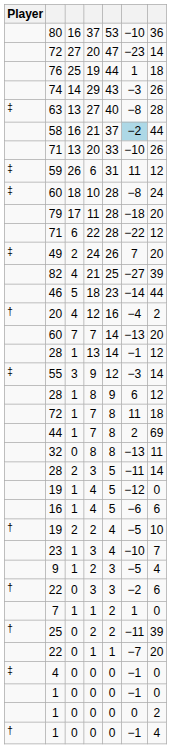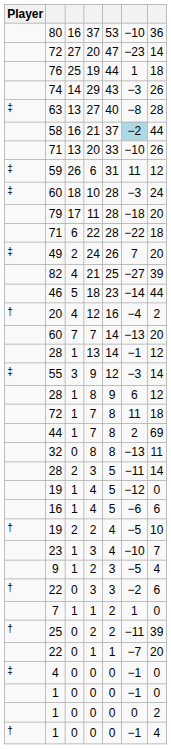 <table class="wikitable sortable" style="text-align:center;">
 <tr>
 <th>Player</th>
 <th></th>
 <th></th>
 <th></th>
 <th></th>
 <th data-sort-type="number"></th>
 <th></th>
 </tr>
 <tr>
 <td style="text-align:left;"></td>
 <td>80</td>
 <td>16</td>
 <td>37</td>
 <td>53</td>
 <td>−10</td>
 <td>36</td>
 </tr>
 <tr>
 <td style="text-align:left;"></td>
 <td>72</td>
 <td>27</td>
 <td>20</td>
 <td>47</td>
 <td>−23</td>
 <td>14</td>
 </tr>
 <tr>
 <td style="text-align:left;"></td>
 <td>76</td>
 <td>25</td>
 <td>19</td>
 <td>44</td>
 <td>1</td>
 <td>18</td>
 </tr>
 <tr>
 <td style="text-align:left;"></td>
 <td>74</td>
 <td>14</td>
 <td>29</td>
 <td>43</td>
 <td>−3</td>
 <td>26</td>
 </tr>
 <tr>
 <td style="text-align:left;"><sup>‡</sup></td>
 <td>63</td>
 <td>13</td>
 <td>27</td>
 <td>40</td>
 <td>−8</td>
 <td>28</td>
 </tr>
 <tr>
 <td style="text-align:left;"></td>
 <td>58</td>
 <td>16</td>
 <td>21</td>
 <td>37</td>
 <td style="background: lightblue;">−2</td>
 <td>44</td>
 </tr>
 <tr>
 <td style="text-align:left;"></td>
 <td>71</td>
 <td>13</td>
 <td>20</td>
 <td>33</td>
 <td>−10</td>
 <td>26</td>
 </tr>
 <tr>
 <td style="text-align:left;"><sup>‡</sup></td>
 <td>59</td>
 <td>26</td>
 <td>6</td>
 <td>31</td>
 <td>11</td>
 <td>12</td>
 </tr>
 <tr>
 <td style="text-align:left;"><sup>‡</sup></td>
 <td>60</td>
 <td>18</td>
 <td>10</td>
 <td>28</td>
-<td>−8</td>
+<td>−3</td>
 <td>24</td>
 </tr>
 <tr>
 <td style="text-align:left;"></td>
 <td>79</td>
 <td>17</td>
 <td>11</td>
 <td>28</td>
 <td>−18</td>
 <td>20</td>
 </tr>
 <tr>
 <td style="text-align:left;"></td>
 <td>71</td>
 <td>6</td>
 <td>22</td>
 <td>28</td>
 <td>−22</td>
-<td>12</td>
+<td>18</td>
 </tr>
 <tr>
 <td style="text-align:left;"><sup>‡</sup></td>
 <td>49</td>
 <td>2</td>
 <td>24</td>
 <td>26</td>
 <td>7</td>
 <td>20</td>
 </tr>
 <tr>
 <td style="text-align:left;"></td>
 <td>82</td>
 <td>4</td>
 <td>21</td>
 <td>25</td>
 <td>−27</td>
 <td>39</td>
 </tr>
 <tr>
 <td style="text-align:left;"></td>
 <td>46</td>
 <td>5</td>
 <td>18</td>
 <td>23</td>
 <td>−14</td>
 <td>44</td>
 </tr>
 <tr>
 <td style="text-align:left;"><sup>†</sup></td>
 <td>20</td>
 <td>4</td>
 <td>12</td>
 <td>16</td>
 <td>−4</td>
 <td>2</td>
 </tr>
 <tr>
 <td style="text-align:left;"></td>
 <td>60</td>
 <td>7</td>
 <td>7</td>
 <td>14</td>
 <td>−13</td>
 <td>20</td>
 </tr>
 <tr>
 <td style="text-align:left;"></td>
 <td>28</td>
 <td>1</td>
 <td>13</td>
 <td>14</td>
 <td>−1</td>
 <td>12</td>
 </tr>
 <tr>
 <td style="text-align:left;"><sup>‡</sup></td>
 <td>55</td>
 <td>3</td>
 <td>9</td>
 <td>12</td>
 <td>−3</td>
 <td>14</td>
 </tr>
 <tr>
 <td style="text-align:left;"></td>
 <td>28</td>
 <td>1</td>
 <td>8</td>
 <td>9</td>
 <td>6</td>
 <td>12</td>
 </tr>
 <tr>
 <td style="text-align:left;"></td>
 <td>72</td>
 <td>1</td>
 <td>7</td>
 <td>8</td>
 <td>11</td>
 <td>18</td>
 </tr>
 <tr>
 <td style="text-align:left;"></td>
 <td>44</td>
 <td>1</td>
 <td>7</td>
 <td>8</td>
 <td>2</td>
 <td>69</td>
 </tr>
 <tr>
 <td style="text-align:left;"></td>
 <td>32</td>
 <td>0</td>
 <td>8</td>
 <td>8</td>
 <td>−13</td>
 <td>11</td>
 </tr>
 <tr>
 <td style="text-align:left;"></td>
 <td>28</td>
 <td>2</td>
 <td>3</td>
 <td>5</td>
 <td>−11</td>
 <td>14</td>
 </tr>
 <tr>
 <td style="text-align:left;"></td>
 <td>19</td>
 <td>1</td>
 <td>4</td>
 <td>5</td>
 <td>−12</td>
 <td>0</td>
 </tr>
 <tr>
 <td style="text-align:left;"></td>
 <td>16</td>
 <td>1</td>
 <td>4</td>
 <td>5</td>
 <td>−6</td>
 <td>6</td>
 </tr>
 <tr>
 <td style="text-align:left;"><sup>†</sup></td>
 <td>19</td>
 <td>2</td>
 <td>2</td>
 <td>4</td>
 <td>−5</td>
 <td>10</td>
 </tr>
 <tr>
 <td style="text-align:left;"></td>
 <td>23</td>
 <td>1</td>
 <td>3</td>
 <td>4</td>
 <td>−10</td>
 <td>7</td>
 </tr>
 <tr>
 <td style="text-align:left;"></td>
 <td>9</td>
 <td>1</td>
 <td>2</td>
 <td>3</td>
 <td>−5</td>
 <td>4</td>
 </tr>
 <tr>
 <td style="text-align:left;"><sup>†</sup></td>
 <td>22</td>
 <td>0</td>
 <td>3</td>
 <td>3</td>
 <td>−2</td>
 <td>6</td>
 </tr>
 <tr>
 <td style="text-align:left;"></td>
 <td>7</td>
 <td>1</td>
 <td>1</td>
 <td>2</td>
 <td>1</td>
 <td>0</td>
 </tr>
 <tr>
 <td style="text-align:left;"><sup>†</sup></td>
 <td>25</td>
 <td>0</td>
 <td>2</td>
 <td>2</td>
 <td>−11</td>
 <td>39</td>
 </tr>
 <tr>
 <td style="text-align:left;"></td>
 <td>22</td>
 <td>0</td>
 <td>1</td>
 <td>1</td>
 <td>−7</td>
 <td>20</td>
 </tr>
 <tr>
 <td style="text-align:left;"><sup>‡</sup></td>
 <td>4</td>
 <td>0</td>
 <td>0</td>
 <td>0</td>
 <td>−1</td>
 <td>0</td>
 </tr>
 <tr>
 <td style="text-align:left;"></td>
 <td>1</td>
 <td>0</td>
 <td>0</td>
 <td>0</td>
 <td>−1</td>
 <td>0</td>
 </tr>
 <tr>
 <td style="text-align:left;"></td>
 <td>1</td>
 <td>0</td>
 <td>0</td>
 <td>0</td>
 <td>0</td>
 <td>2</td>
 </tr>
 <tr>
 <td style="text-align:left;"><sup>†</sup></td>
 <td>1</td>
 <td>0</td>
 <td>0</td>
 <td>0</td>
 <td>−1</td>
 <td>4</td>
 </tr>
 </table>
